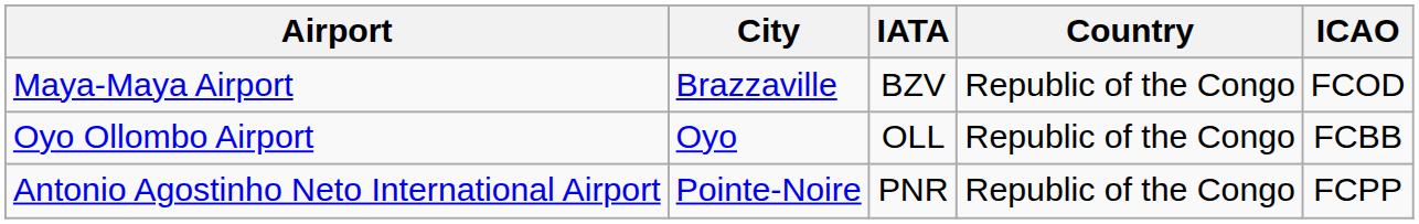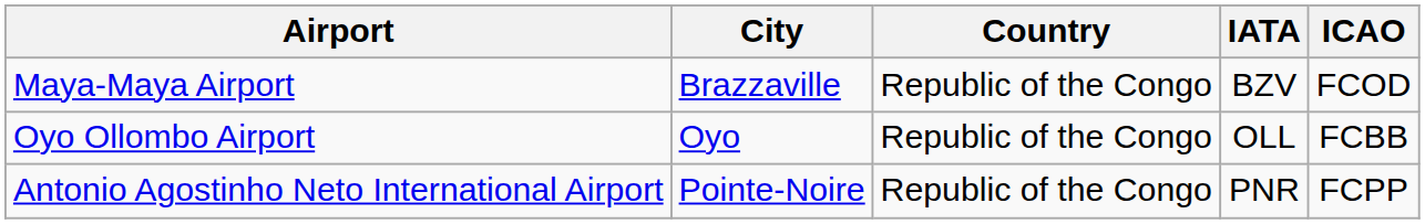 <table class="wikitable sortable">
 <tr>
 <th scope="col">Airport</th>
 <th scope="col">City</th>
+<th scope="col">Country</th>
 <th scope="col">IATA</th>
-<th scope="col">Country</th>
 <th scope="col">ICAO</th>
 </tr>
 <tr>
 <td><a href='#'>Maya-Maya Airport</a></td>
 <td><a href='#'>Brazzaville</a></td>
+<td>Republic of the Congo</td>
 <td style="text-align: center">BZV</td>
-<td>Republic of the Congo</td>
 <td style="text-align: center">FCOD</td>
 </tr>
 <tr>
 <td><a href='#'>Oyo Ollombo Airport</a></td>
 <td><a href='#'>Oyo</a></td>
+<td>Republic of the Congo</td>
 <td style="text-align: center">OLL</td>
-<td>Republic of the Congo</td>
 <td style="text-align: center">FCBB</td>
 </tr>
 <tr>
 <td><a href='#'>Antonio Agostinho Neto International Airport</a></td>
 <td><a href='#'>Pointe-Noire</a></td>
+<td>Republic of the Congo</td>
 <td style="text-align: center">PNR</td>
-<td>Republic of the Congo</td>
 <td style="text-align: center">FCPP</td>
 </tr>
 </table>
